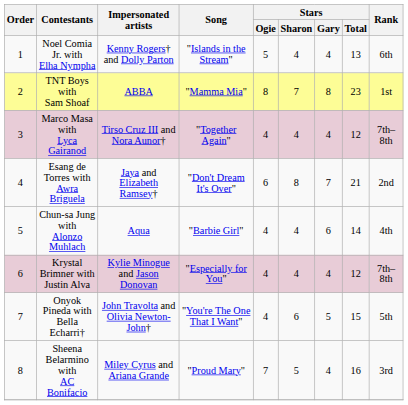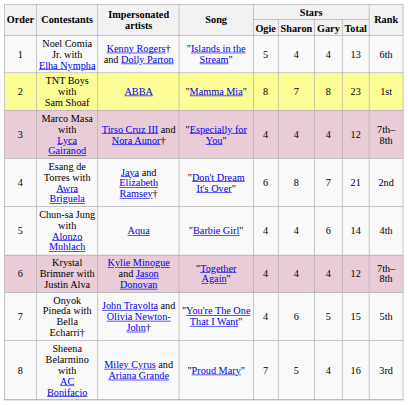 <table class="wikitable" style="text-align:center; line-height:17px; width:100%;">
 <tr>
 <th rowspan="2" style="width:03%;">Order</th>
 <th rowspan="2" style="width:17%;">Contestants</th>
 <th rowspan="2" style="width:25%;">Impersonated artists</th>
 <th rowspan="2" style="width:25%;">Song</th>
 <th colspan="4" style="width:20%;">Stars</th>
 <th rowspan="2" style="width:10%;">Rank</th>
 </tr>
 <tr>
 <th style="width:05%;">Ogie</th>
 <th style="width:05%;">Sharon</th>
 <th style="width:05%;">Gary</th>
 <th style="width:05%;">Total</th>
 </tr>
 <tr>
 <td>1</td>
 <td>Noel Comia Jr. with<br><a href='#'>Elha Nympha</a></td>
 <td><a href='#'>Kenny Rogers</a>† and <a href='#'>Dolly Parton</a></td>
 <td>"<a href='#'>Islands in the Stream</a>"</td>
 <td>5</td>
 <td>4</td>
 <td>4</td>
 <td>13</td>
 <td>6th</td>
 </tr>
 <tr bgcolor=#FDFD96>
 <td>2</td>
 <td>TNT Boys with<br>Sam Shoaf</td>
 <td><a href='#'>ABBA</a></td>
 <td>"<a href='#'>Mamma Mia</a>"</td>
 <td>8</td>
 <td>7</td>
 <td>8</td>
 <td>23</td>
 <td>1st</td>
 </tr>
 <tr bgcolor=#E8CCD7>
 <td>3</td>
 <td>Marco Masa with<br><a href='#'>Lyca Gairanod</a></td>
 <td><a href='#'>Tirso Cruz III</a> and <a href='#'>Nora Aunor</a>†</td>
-<td>"<a href='#'>Together Again</a>"</td>
+<td>"<a href='#'>Especially for You</a>"</td>
 <td>4</td>
 <td>4</td>
 <td>4</td>
 <td>12</td>
 <td>7th–8th</td>
 </tr>
 <tr>
 <td>4</td>
 <td>Esang de Torres with<br><a href='#'>Awra Briguela</a></td>
 <td><a href='#'>Jaya</a> and <a href='#'>Elizabeth Ramsey</a>†</td>
 <td>"<a href='#'>Don't Dream It's Over</a>"</td>
 <td>6</td>
 <td>8</td>
 <td>7</td>
 <td>21</td>
 <td>2nd</td>
 </tr>
 <tr>
 <td>5</td>
 <td>Chun-sa Jung with<br><a href='#'>Alonzo Muhlach</a></td>
 <td><a href='#'>Aqua</a></td>
 <td>"<a href='#'>Barbie Girl</a>"</td>
 <td>4</td>
 <td>4</td>
 <td>6</td>
 <td>14</td>
 <td>4th</td>
 </tr>
 <tr bgcolor=#E8CCD7>
 <td>6</td>
 <td>Krystal Brimner with<br>Justin Alva</td>
 <td><a href='#'>Kylie Minogue</a> and <a href='#'>Jason Donovan</a></td>
-<td>"<a href='#'>Especially for You</a>"</td>
+<td>"<a href='#'>Together Again</a>"</td>
 <td>4</td>
 <td>4</td>
 <td>4</td>
 <td>12</td>
 <td>7th–8th</td>
 </tr>
 <tr>
 <td>7</td>
 <td>Onyok Pineda with<br>Bella Echarri†</td>
 <td><a href='#'>John Travolta</a> and <a href='#'>Olivia Newton-John</a>†</td>
 <td>"<a href='#'>You're The One That I Want</a>"</td>
 <td>4</td>
 <td>6</td>
 <td>5</td>
 <td>15</td>
 <td>5th</td>
 </tr>
 <tr>
 <td>8</td>
 <td>Sheena Belarmino with<br><a href='#'>AC Bonifacio</a></td>
 <td><a href='#'>Miley Cyrus</a> and <a href='#'>Ariana Grande</a></td>
 <td>"<a href='#'>Proud Mary</a>"</td>
 <td>7</td>
 <td>5</td>
 <td>4</td>
 <td>16</td>
 <td>3rd</td>
 </tr>
 <tr>
 </tr>
 </table>
